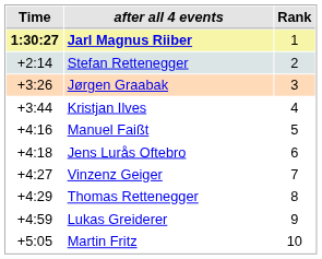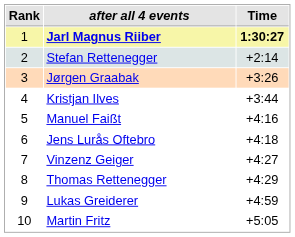 <table cellspacing="1" cellpadding="3" style="border:1px solid #AAAAAA;font-size:86%">
 <tr style="background-color: #E4E4E4;">
+<th style="border-bottom:1px solid #AAAAAA; width: 10px;">Rank</th>
+<th style="border-bottom:1px solid #AAAAAA; width: 200px;"><em>after all 4 events</em></th>
 <th style="border-bottom:1px solid #AAAAAA; width: 50px;">Time</th>
-<th style="border-bottom:1px solid #AAAAAA; width: 200px;"><em>after all 4 events</em></th>
-<th style="border-bottom:1px solid #AAAAAA; width: 10px;">Rank</th>
 </tr>
 <tr style="background:#f7f6a8;">
+<td align=center>1</td>
+<td> <strong><a href='#'>Jarl Magnus Riiber</a></strong></td>
 <td align=center><strong>1:30:27</strong></td>
-<td> <strong><a href='#'>Jarl Magnus Riiber</a></strong></td>
-<td align=center>1</td>
 </tr>
 <tr style="background:#dce5e5;">
+<td align=center>2</td>
+<td> <a href='#'>Stefan Rettenegger</a></td>
 <td align=center>+2:14</td>
-<td> <a href='#'>Stefan Rettenegger</a></td>
-<td align=center>2</td>
 </tr>
 <tr style="background:#ffdab9;">
+<td align=center>3</td>
+<td> <a href='#'>Jørgen Graabak</a></td>
 <td align=center>+3:26</td>
-<td> <a href='#'>Jørgen Graabak</a></td>
-<td align=center>3</td>
 </tr>
 <tr>
+<td align=center>4</td>
+<td> <a href='#'>Kristjan Ilves</a></td>
 <td align=center>+3:44</td>
-<td> <a href='#'>Kristjan Ilves</a></td>
-<td align=center>4</td>
 </tr>
 <tr>
+<td align=center>5</td>
+<td> <a href='#'>Manuel Faißt</a></td>
 <td align=center>+4:16</td>
-<td> <a href='#'>Manuel Faißt</a></td>
-<td align=center>5</td>
 </tr>
 <tr>
+<td align=center>6</td>
+<td> <a href='#'>Jens Lurås Oftebro</a></td>
 <td align=center>+4:18</td>
-<td> <a href='#'>Jens Lurås Oftebro</a></td>
-<td align=center>6</td>
 </tr>
 <tr>
+<td align=center>7</td>
+<td> <a href='#'>Vinzenz Geiger</a></td>
 <td align=center>+4:27</td>
-<td> <a href='#'>Vinzenz Geiger</a></td>
-<td align=center>7</td>
 </tr>
 <tr>
+<td align=center>8</td>
+<td> <a href='#'>Thomas Rettenegger</a></td>
 <td align=center>+4:29</td>
-<td> <a href='#'>Thomas Rettenegger</a></td>
-<td align=center>8</td>
 </tr>
 <tr>
+<td align=center>9</td>
+<td> <a href='#'>Lukas Greiderer</a></td>
 <td align=center>+4:59</td>
-<td> <a href='#'>Lukas Greiderer</a></td>
-<td align=center>9</td>
 </tr>
 <tr>
+<td align=center>10</td>
+<td> <a href='#'>Martin Fritz</a></td>
 <td align=center>+5:05</td>
-<td> <a href='#'>Martin Fritz</a></td>
-<td align=center>10</td>
 </tr>
 </table>
